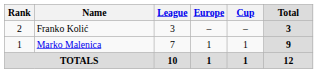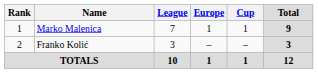 <table class="wikitable" style="font-size: 95%; text-align: center;">
 <tr>
 <th width=40>Rank</th>
 <th width=180>Name</th>
 <th width=50><a href='#'>League</a></th>
 <th width=50><a href='#'>Europe</a></th>
 <th width=50><a href='#'>Cup</a></th>
 <th width=70 style="background: #DCDCDC">Total</th>
 </tr>
 <tr>
+<td>1</td>
+<td style="text-align:left;"> <a href='#'>Marko Malenica</a></td>
+<td>7</td>
+<td>1</td>
+<td>1</td>
+<th style="background: #DCDCDC">9</th>
+</tr>
+<tr>
 <td>2</td>
 <td style="text-align:left;"> Franko Kolić</td>
 <td>3</td>
 <td>–</td>
 <td>–</td>
 <th style="background: #DCDCDC">3</th>
-</tr>
-<tr>
-<td>1</td>
-<td style="text-align:left;"> <a href='#'>Marko Malenica</a></td>
-<td>7</td>
-<td>1</td>
-<td>1</td>
-<th style="background: #DCDCDC">9</th>
 </tr>
 <tr>
 <th colspan="2" align="center" style="background: #DCDCDC">TOTALS</th>
 <th style="background: #DCDCDC">10</th>
 <th style="background: #DCDCDC">1</th>
 <th style="background: #DCDCDC">1</th>
 <th style="background: #DCDCDC">12</th>
 </tr>
 </table>
